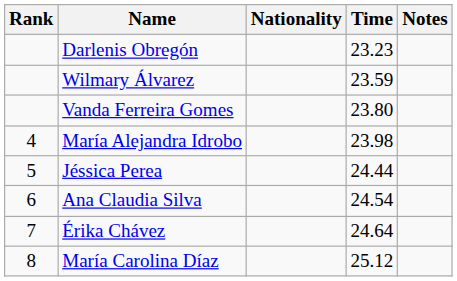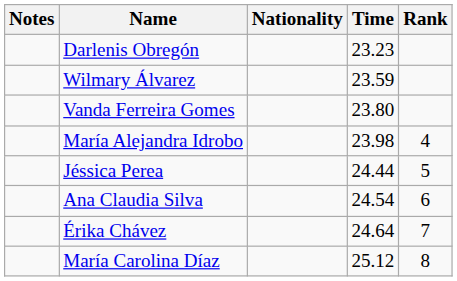 <table class="wikitable sortable" style="text-align:center">
 <tr>
-<th>Rank</th>
+<th>Notes</th>
 <th>Name</th>
 <th>Nationality</th>
 <th>Time</th>
-<th>Notes</th>
+<th>Rank</th>
 </tr>
 <tr>
-<td align=center></td>
+<td></td>
 <td align=left><a href='#'>Darlenis Obregón</a></td>
 <td align=left></td>
 <td>23.23</td>
-<td></td>
+<td align=center></td>
 </tr>
 <tr>
-<td align=center></td>
+<td></td>
 <td align=left><a href='#'>Wilmary Álvarez</a></td>
 <td align=left></td>
 <td>23.59</td>
-<td></td>
+<td align=center></td>
 </tr>
 <tr>
-<td align=center></td>
+<td></td>
 <td align=left><a href='#'>Vanda Ferreira Gomes</a></td>
 <td align=left></td>
 <td>23.80</td>
-<td></td>
+<td align=center></td>
 </tr>
 <tr>
-<td align=center>4</td>
+<td></td>
 <td align=left><a href='#'>María Alejandra Idrobo</a></td>
 <td align=left></td>
 <td>23.98</td>
-<td></td>
+<td align=center>4</td>
 </tr>
 <tr>
-<td align=center>5</td>
+<td></td>
 <td align=left><a href='#'>Jéssica Perea</a></td>
 <td align=left></td>
 <td>24.44</td>
-<td></td>
+<td align=center>5</td>
 </tr>
 <tr>
-<td align=center>6</td>
+<td></td>
 <td align=left><a href='#'>Ana Claudia Silva</a></td>
 <td align=left></td>
 <td>24.54</td>
-<td></td>
+<td align=center>6</td>
 </tr>
 <tr>
-<td align=center>7</td>
+<td></td>
 <td align=left><a href='#'>Érika Chávez</a></td>
 <td align=left></td>
 <td>24.64</td>
-<td></td>
+<td align=center>7</td>
 </tr>
 <tr>
-<td align=center>8</td>
+<td></td>
 <td align=left><a href='#'>María Carolina Díaz</a></td>
 <td align=left></td>
 <td>25.12</td>
-<td></td>
+<td align=center>8</td>
 </tr>
 </table>
